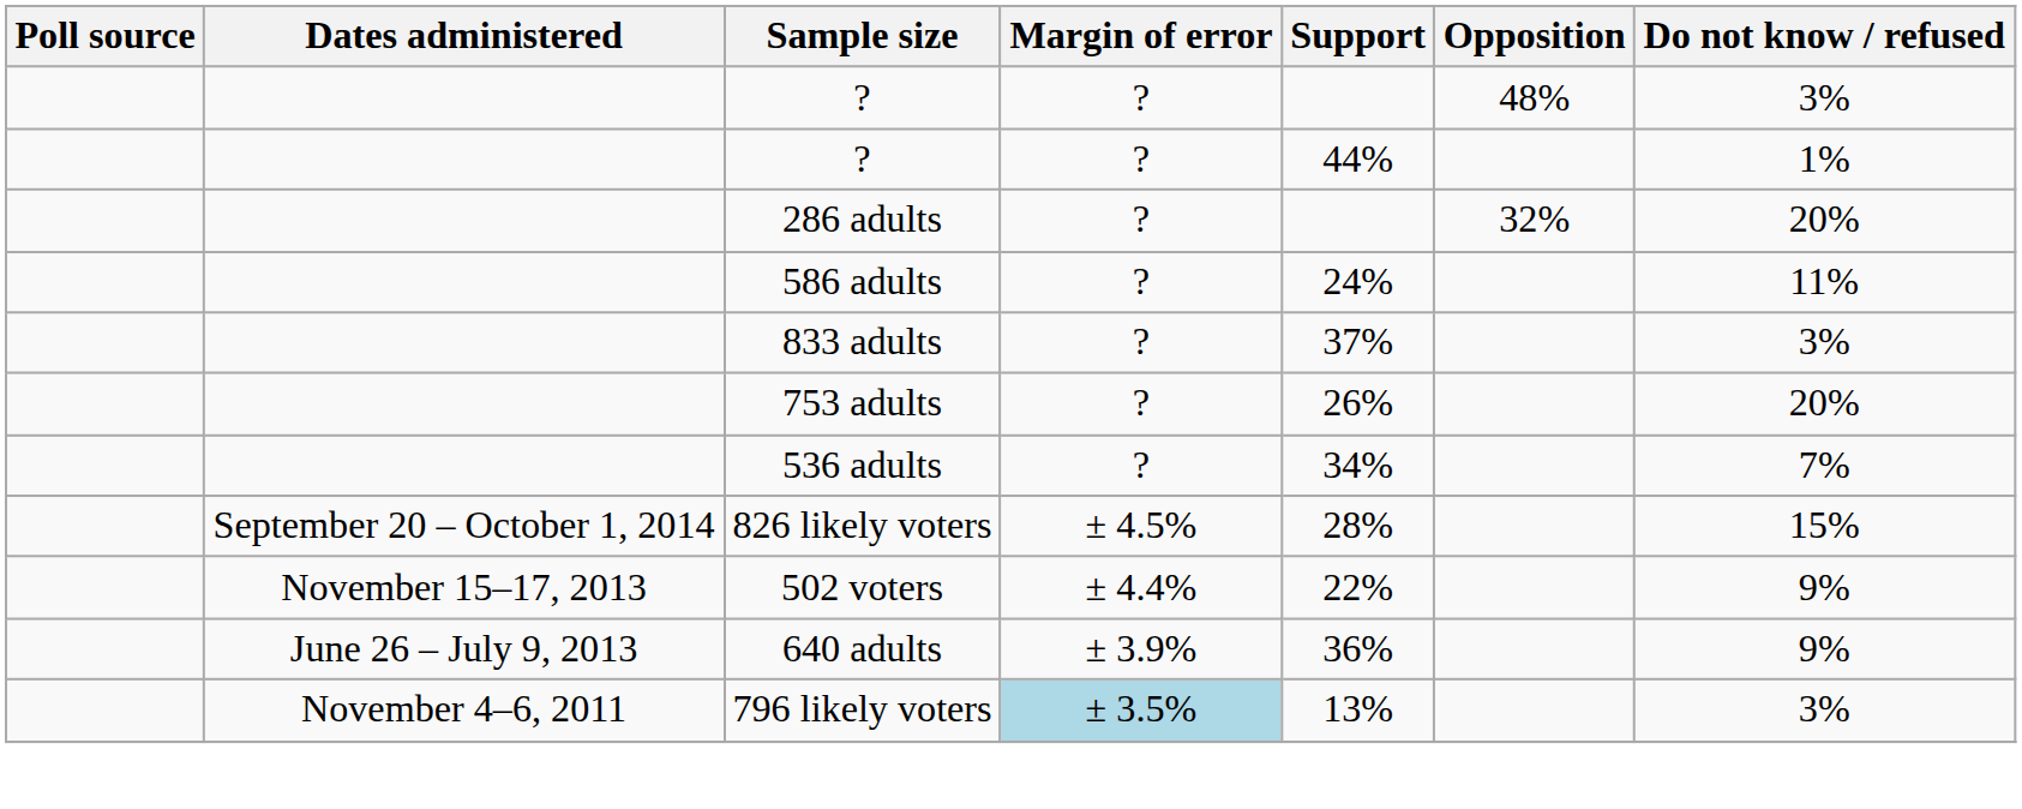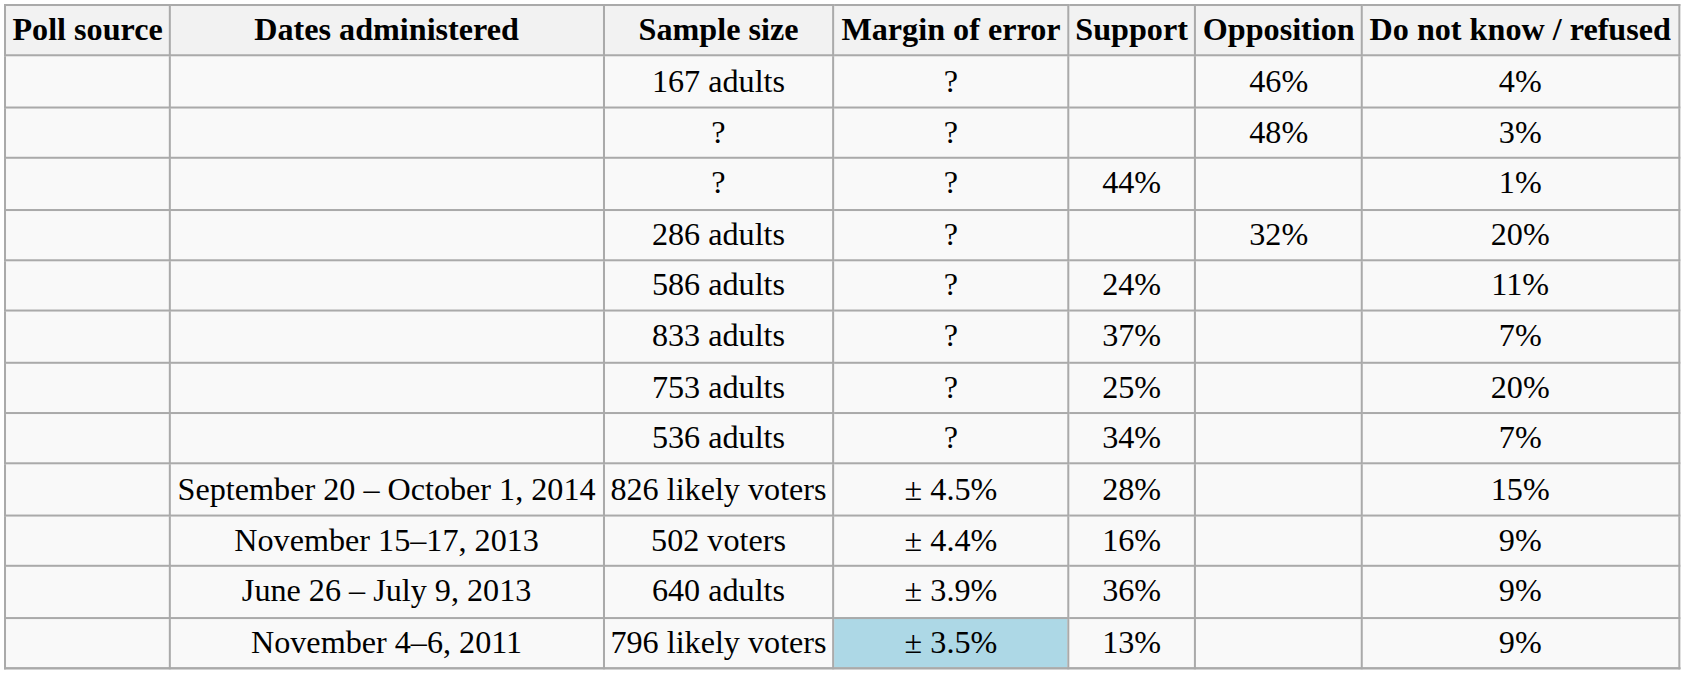 <table class="wikitable" style="text-align: center">
 <tr>
 <th>Poll source</th>
 <th>Dates administered</th>
 <th>Sample size</th>
 <th>Margin of error</th>
 <th>Support</th>
 <th>Opposition</th>
 <th>Do not know / refused</th>
+</tr>
+<tr>
+<td></td>
+<td></td>
+<td>167 adults</td>
+<td>?</td>
+<td></td>
+<td>46%</td>
+<td>4%</td>
 </tr>
 <tr>
 <td></td>
 <td></td>
 <td>?</td>
 <td>?</td>
 <td></td>
 <td>48%</td>
 <td>3%</td>
 </tr>
 <tr>
 <td></td>
 <td></td>
 <td>?</td>
 <td>?</td>
 <td>44%</td>
 <td></td>
 <td>1%</td>
 </tr>
 <tr>
 <td></td>
 <td></td>
 <td>286 adults</td>
 <td>?</td>
 <td></td>
 <td>32%</td>
 <td>20%</td>
 </tr>
 <tr>
 <td></td>
 <td></td>
 <td>586 adults</td>
 <td>?</td>
 <td>24%</td>
 <td></td>
 <td>11%</td>
 </tr>
 <tr>
 <td></td>
 <td></td>
 <td>833 adults</td>
 <td>?</td>
 <td>37%</td>
 <td></td>
-<td>3%</td>
+<td>7%</td>
 </tr>
 <tr>
 <td></td>
 <td></td>
 <td>753 adults</td>
 <td>?</td>
-<td>26%</td>
+<td>25%</td>
 <td></td>
 <td>20%</td>
 </tr>
 <tr>
 <td></td>
 <td></td>
 <td>536 adults</td>
 <td>?</td>
 <td>34%</td>
 <td></td>
 <td>7%</td>
 </tr>
 <tr>
 <td></td>
 <td>September 20 – October 1, 2014</td>
 <td>826 likely voters</td>
 <td>± 4.5%</td>
 <td>28%</td>
 <td></td>
 <td>15%</td>
 </tr>
 <tr>
 <td></td>
 <td>November 15–17, 2013</td>
 <td>502 voters</td>
 <td>± 4.4%</td>
-<td>22%</td>
+<td>16%</td>
 <td></td>
 <td>9%</td>
 </tr>
 <tr>
 <td></td>
 <td>June 26 – July 9, 2013</td>
 <td>640 adults</td>
 <td>± 3.9%</td>
 <td>36%</td>
 <td></td>
 <td>9%</td>
 </tr>
 <tr>
 <td></td>
 <td>November 4–6, 2011</td>
 <td>796 likely voters</td>
 <td style="background: lightblue;">± 3.5%</td>
 <td>13%</td>
 <td></td>
-<td>3%</td>
+<td>9%</td>
 </tr>
 <tr>
 </tr>
 </table>
